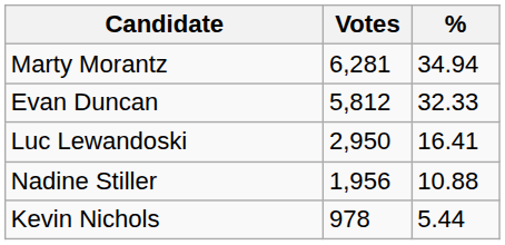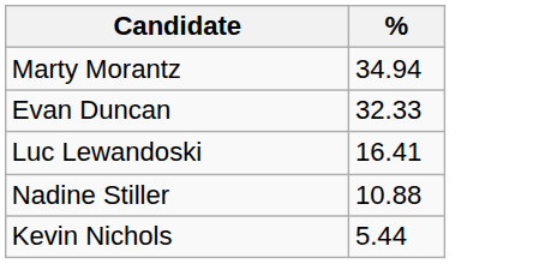 <table class="wikitable sortable">
 <tr>
 <th bgcolor="#DDDDFF" width="200px">Candidate</th>
-<th bgcolor="#DDDDFF" width="50px">Votes</th>
 <th bgcolor="#DDDDFF" width="50px">%</th>
 </tr>
 <tr>
 <td>Marty Morantz</td>
-<td>6,281</td>
 <td>34.94</td>
 </tr>
 <tr>
 <td>Evan Duncan</td>
-<td>5,812</td>
 <td>32.33</td>
 </tr>
 <tr>
 <td>Luc Lewandoski</td>
-<td>2,950</td>
 <td>16.41</td>
 </tr>
 <tr>
 <td>Nadine Stiller</td>
-<td>1,956</td>
 <td>10.88</td>
 </tr>
 <tr>
 <td>Kevin Nichols</td>
-<td>978</td>
 <td>5.44</td>
 </tr>
 </table>
